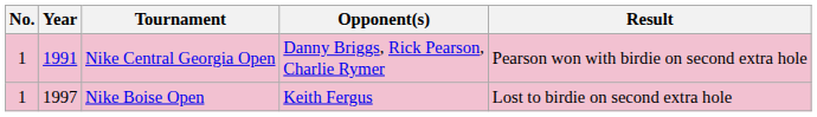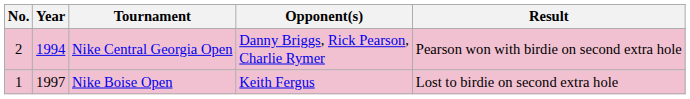 <table class="wikitable" style="font-size:95%;">
 <tr>
 <th>No.</th>
 <th>Year</th>
 <th>Tournament</th>
 <th>Opponent(s)</th>
 <th>Result</th>
 </tr>
 <tr style="background:#F2C1D1;">
-<td align=center>1</td>
-<td><a href='#'>1991</a></td>
+<td align=center>2</td>
+<td><a href='#'>1994</a></td>
 <td><a href='#'>Nike Central Georgia Open</a></td>
 <td> <a href='#'>Danny Briggs</a>,  <a href='#'>Rick Pearson</a>,<br> <a href='#'>Charlie Rymer</a></td>
 <td>Pearson won with birdie on second extra hole</td>
 </tr>
 <tr style="background:#F2C1D1;">
 <td align=center>1</td>
 <td>1997</td>
 <td><a href='#'>Nike Boise Open</a></td>
 <td> <a href='#'>Keith Fergus</a></td>
 <td>Lost to birdie on second extra hole</td>
 </tr>
 </table>
